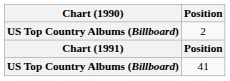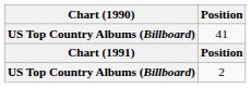 <table class="wikitable plainrowheaders" style="text-align:center">
 <tr>
 <th scope="col">Chart (1990)</th>
 <th scope="col">Position</th>
 </tr>
 <tr>
 <th scope="row">US Top Country Albums (<em>Billboard</em>)</th>
-<td>2</td>
+<td>41</td>
 </tr>
 <tr>
 <th scope="col">Chart (1991)</th>
 <th scope="col">Position</th>
 </tr>
 <tr>
 <th scope="row">US Top Country Albums (<em>Billboard</em>)</th>
-<td>41</td>
+<td>2</td>
 </tr>
 </table>
